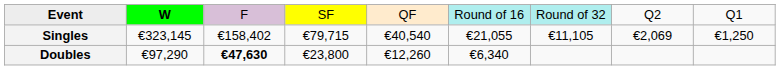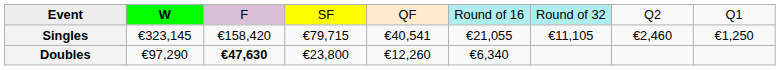 <table class=wikitable style=font-size:90%;text-align:center>
 <tr>
 <td width=130 bgcolor=ededed><strong>Event</strong></td>
 <td width=80 bgcolor=lime><strong>W</strong></td>
 <td width=85 bgcolor=thistle>F</td>
 <td width=85 bgcolor=ffff00>SF</td>
 <td width=85 bgcolor=ffebcd>QF</td>
 <td width=85 bgcolor=afeeee>Round of 16</td>
 <td width=85 bgcolor=afeeee>Round of 32</td>
 <td width=85>Q2</td>
 <td width=85>Q1</td>
 </tr>
 <tr>
 <th style=background:#f3f3f3>Singles</th>
 <td>€323,145</td>
-<td>€158,402</td>
+<td>€158,420</td>
 <td>€79,715</td>
-<td>€40,540</td>
+<td>€40,541</td>
 <td>€21,055</td>
 <td>€11,105</td>
-<td>€2,069</td>
+<td>€2,460</td>
 <td>€1,250</td>
 </tr>
 <tr>
 <th style=background:#f3f3f3>Doubles</th>
 <td>€97,290</td>
 <td><strong>€47,630</strong></td>
 <td>€23,800</td>
 <td>€12,260</td>
 <td>€6,340</td>
 <td></td>
 <td></td>
 <td></td>
 </tr>
 </table>
